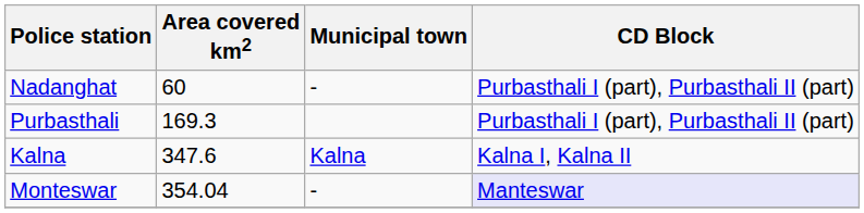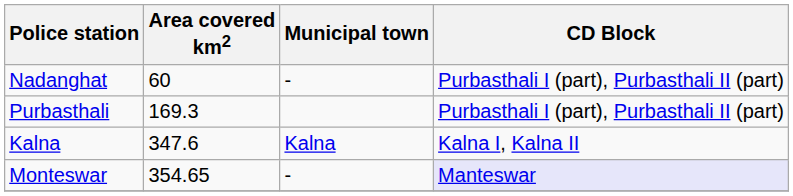 <table class="wikitable sortable">
 <tr>
 <th>Police station</th>
 <th>Area covered<br>km<sup>2</sup></th>
 <th>Municipal town</th>
 <th>CD Block</th>
 </tr>
 <tr>
 <td><a href='#'>Nadanghat</a></td>
 <td>60</td>
 <td>-</td>
 <td><a href='#'>Purbasthali I</a> (part), <a href='#'>Purbasthali II</a> (part)</td>
 </tr>
 <tr>
 <td><a href='#'>Purbasthali</a></td>
 <td>169.3</td>
 <td></td>
 <td><a href='#'>Purbasthali I</a> (part), <a href='#'>Purbasthali II</a> (part)</td>
 </tr>
 <tr>
 <td><a href='#'>Kalna</a></td>
 <td>347.6</td>
 <td><a href='#'>Kalna</a></td>
 <td><a href='#'>Kalna I</a>, <a href='#'>Kalna II</a></td>
 </tr>
 <tr>
 <td><a href='#'>Monteswar</a></td>
-<td>354.04</td>
+<td>354.65</td>
 <td>-</td>
 <td style="background: lavender;"><a href='#'>Manteswar</a></td>
 </tr>
 <tr>
 </tr>
 </table>
